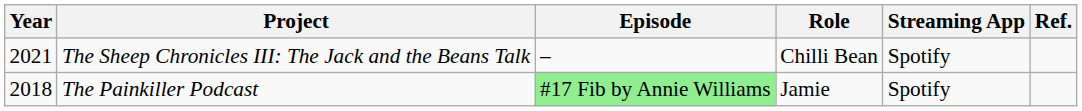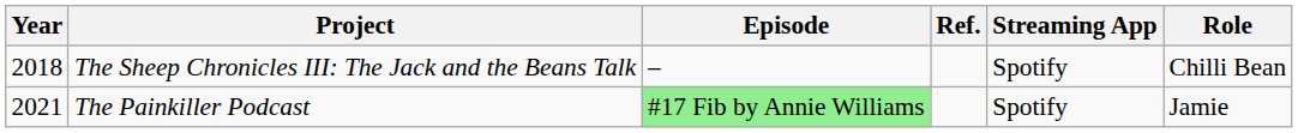 <table class="wikitable">
 <tr>
 <th>Year</th>
 <th>Project</th>
 <th>Episode</th>
+<th>Ref.</th>
+<th>Streaming App</th>
 <th>Role</th>
-<th>Streaming App</th>
-<th>Ref.</th>
+</tr>
+<tr>
+<td>2018</td>
+<td><em>The Sheep Chronicles III: The Jack and the Beans Talk</em></td>
+<td>–</td>
+<td></td>
+<td>Spotify</td>
+<td>Chilli Bean</td>
 </tr>
 <tr>
 <td>2021</td>
-<td><em>The Sheep Chronicles III: The Jack and the Beans Talk</em></td>
-<td>–</td>
-<td>Chilli Bean</td>
-<td>Spotify</td>
-<td></td>
-</tr>
-<tr>
-<td>2018</td>
 <td><em>The Painkiller Podcast</em></td>
 <td style="background: lightgreen;">#17 Fib by Annie Williams</td>
+<td></td>
+<td>Spotify</td>
 <td>Jamie</td>
-<td>Spotify</td>
-<td></td>
 </tr>
 </table>
